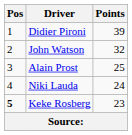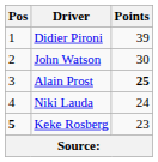 <table class="wikitable" style="font-size: 95%;">
 <tr>
 <th>Pos</th>
 <th>Driver</th>
 <th>Points</th>
 </tr>
 <tr>
 <td>1</td>
 <td> <a href='#'>Didier Pironi</a></td>
 <td align="right">39</td>
 </tr>
 <tr>
 <td>2</td>
 <td> <a href='#'>John Watson</a></td>
-<td align="right">32</td>
+<td align="right">30</td>
 </tr>
 <tr>
 <td>3</td>
 <td> <a href='#'>Alain Prost</a></td>
-<td align="right">25</td>
+<td align="right"><strong>25</strong></td>
 </tr>
 <tr>
 <td>4</td>
 <td> <a href='#'>Niki Lauda</a></td>
 <td align="right">24</td>
 </tr>
 <tr>
 <td><strong>5</strong></td>
 <td> <a href='#'>Keke Rosberg</a></td>
 <td align="right">23</td>
 </tr>
 <tr>
 <th colspan=4>Source: </th>
 </tr>
 </table>
